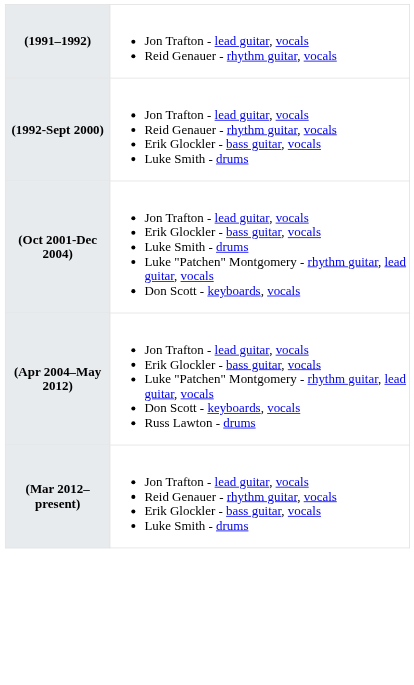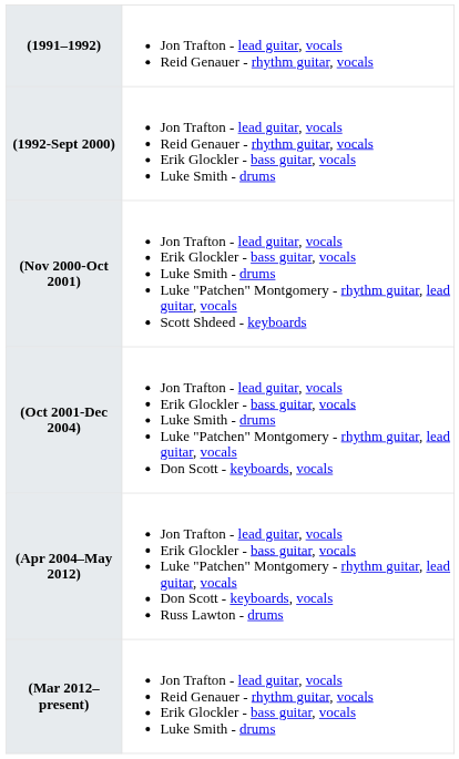 <table class="toccolours"  border=1 cellpadding=2 cellspacing=0 style="width: 500px; margin: 0 0 1em 1em; border-collapse: collapse; border: 1px solid #E2E2E2;">
 <tr>
 <th bgcolor="#E7EBEE">(1991–1992)</th>
 <td><br><ul><li>Jon Trafton - <a href='#'>lead guitar</a>, <a href='#'>vocals</a></li><li>Reid Genauer - <a href='#'>rhythm guitar</a>, <a href='#'>vocals</a></li></ul></td>
 </tr>
 <tr>
 <th bgcolor="#E7EBEE">(1992-Sept 2000)</th>
 <td><br><ul><li>Jon Trafton - <a href='#'>lead guitar</a>, <a href='#'>vocals</a></li><li>Reid Genauer - <a href='#'>rhythm guitar</a>, <a href='#'>vocals</a></li><li>Erik Glockler - <a href='#'>bass guitar</a>, <a href='#'>vocals</a></li><li>Luke Smith - <a href='#'>drums</a></li></ul></td>
+</tr>
+<tr>
+<th bgcolor="#E7EBEE">(Nov 2000-Oct 2001)</th>
+<td><br><ul><li>Jon Trafton - <a href='#'>lead guitar</a>, <a href='#'>vocals</a></li><li>Erik Glockler - <a href='#'>bass guitar</a>, <a href='#'>vocals</a></li><li>Luke Smith - <a href='#'>drums</a></li><li>Luke "Patchen" Montgomery - <a href='#'>rhythm guitar</a>, <a href='#'>lead guitar</a>, <a href='#'>vocals</a></li><li>Scott Shdeed - <a href='#'>keyboards</a></li></ul></td>
 </tr>
 <tr>
 <th bgcolor="#E7EBEE">(Oct 2001-Dec 2004)</th>
 <td><br><ul><li>Jon Trafton - <a href='#'>lead guitar</a>, <a href='#'>vocals</a></li><li>Erik Glockler - <a href='#'>bass guitar</a>, <a href='#'>vocals</a></li><li>Luke Smith - <a href='#'>drums</a></li><li>Luke "Patchen" Montgomery - <a href='#'>rhythm guitar</a>, <a href='#'>lead guitar</a>, <a href='#'>vocals</a></li><li>Don Scott - <a href='#'>keyboards</a>, <a href='#'>vocals</a></li></ul></td>
 </tr>
 <tr>
 <th bgcolor="#E7EBEE">(Apr 2004–May 2012)</th>
 <td><br><ul><li>Jon Trafton - <a href='#'>lead guitar</a>, <a href='#'>vocals</a></li><li>Erik Glockler - <a href='#'>bass guitar</a>, <a href='#'>vocals</a></li><li>Luke "Patchen" Montgomery - <a href='#'>rhythm guitar</a>, <a href='#'>lead guitar</a>, <a href='#'>vocals</a></li><li>Don Scott - <a href='#'>keyboards</a>, <a href='#'>vocals</a></li><li>Russ Lawton - <a href='#'>drums</a></li></ul></td>
 </tr>
 <tr>
 <th bgcolor="#E7EBEE">(Mar 2012–present)</th>
 <td><br><ul><li>Jon Trafton - <a href='#'>lead guitar</a>, <a href='#'>vocals</a></li><li>Reid Genauer - <a href='#'>rhythm guitar</a>, <a href='#'>vocals</a></li><li>Erik Glockler - <a href='#'>bass guitar</a>, <a href='#'>vocals</a></li><li>Luke Smith - <a href='#'>drums</a></li></ul></td>
 </tr>
 </table>
